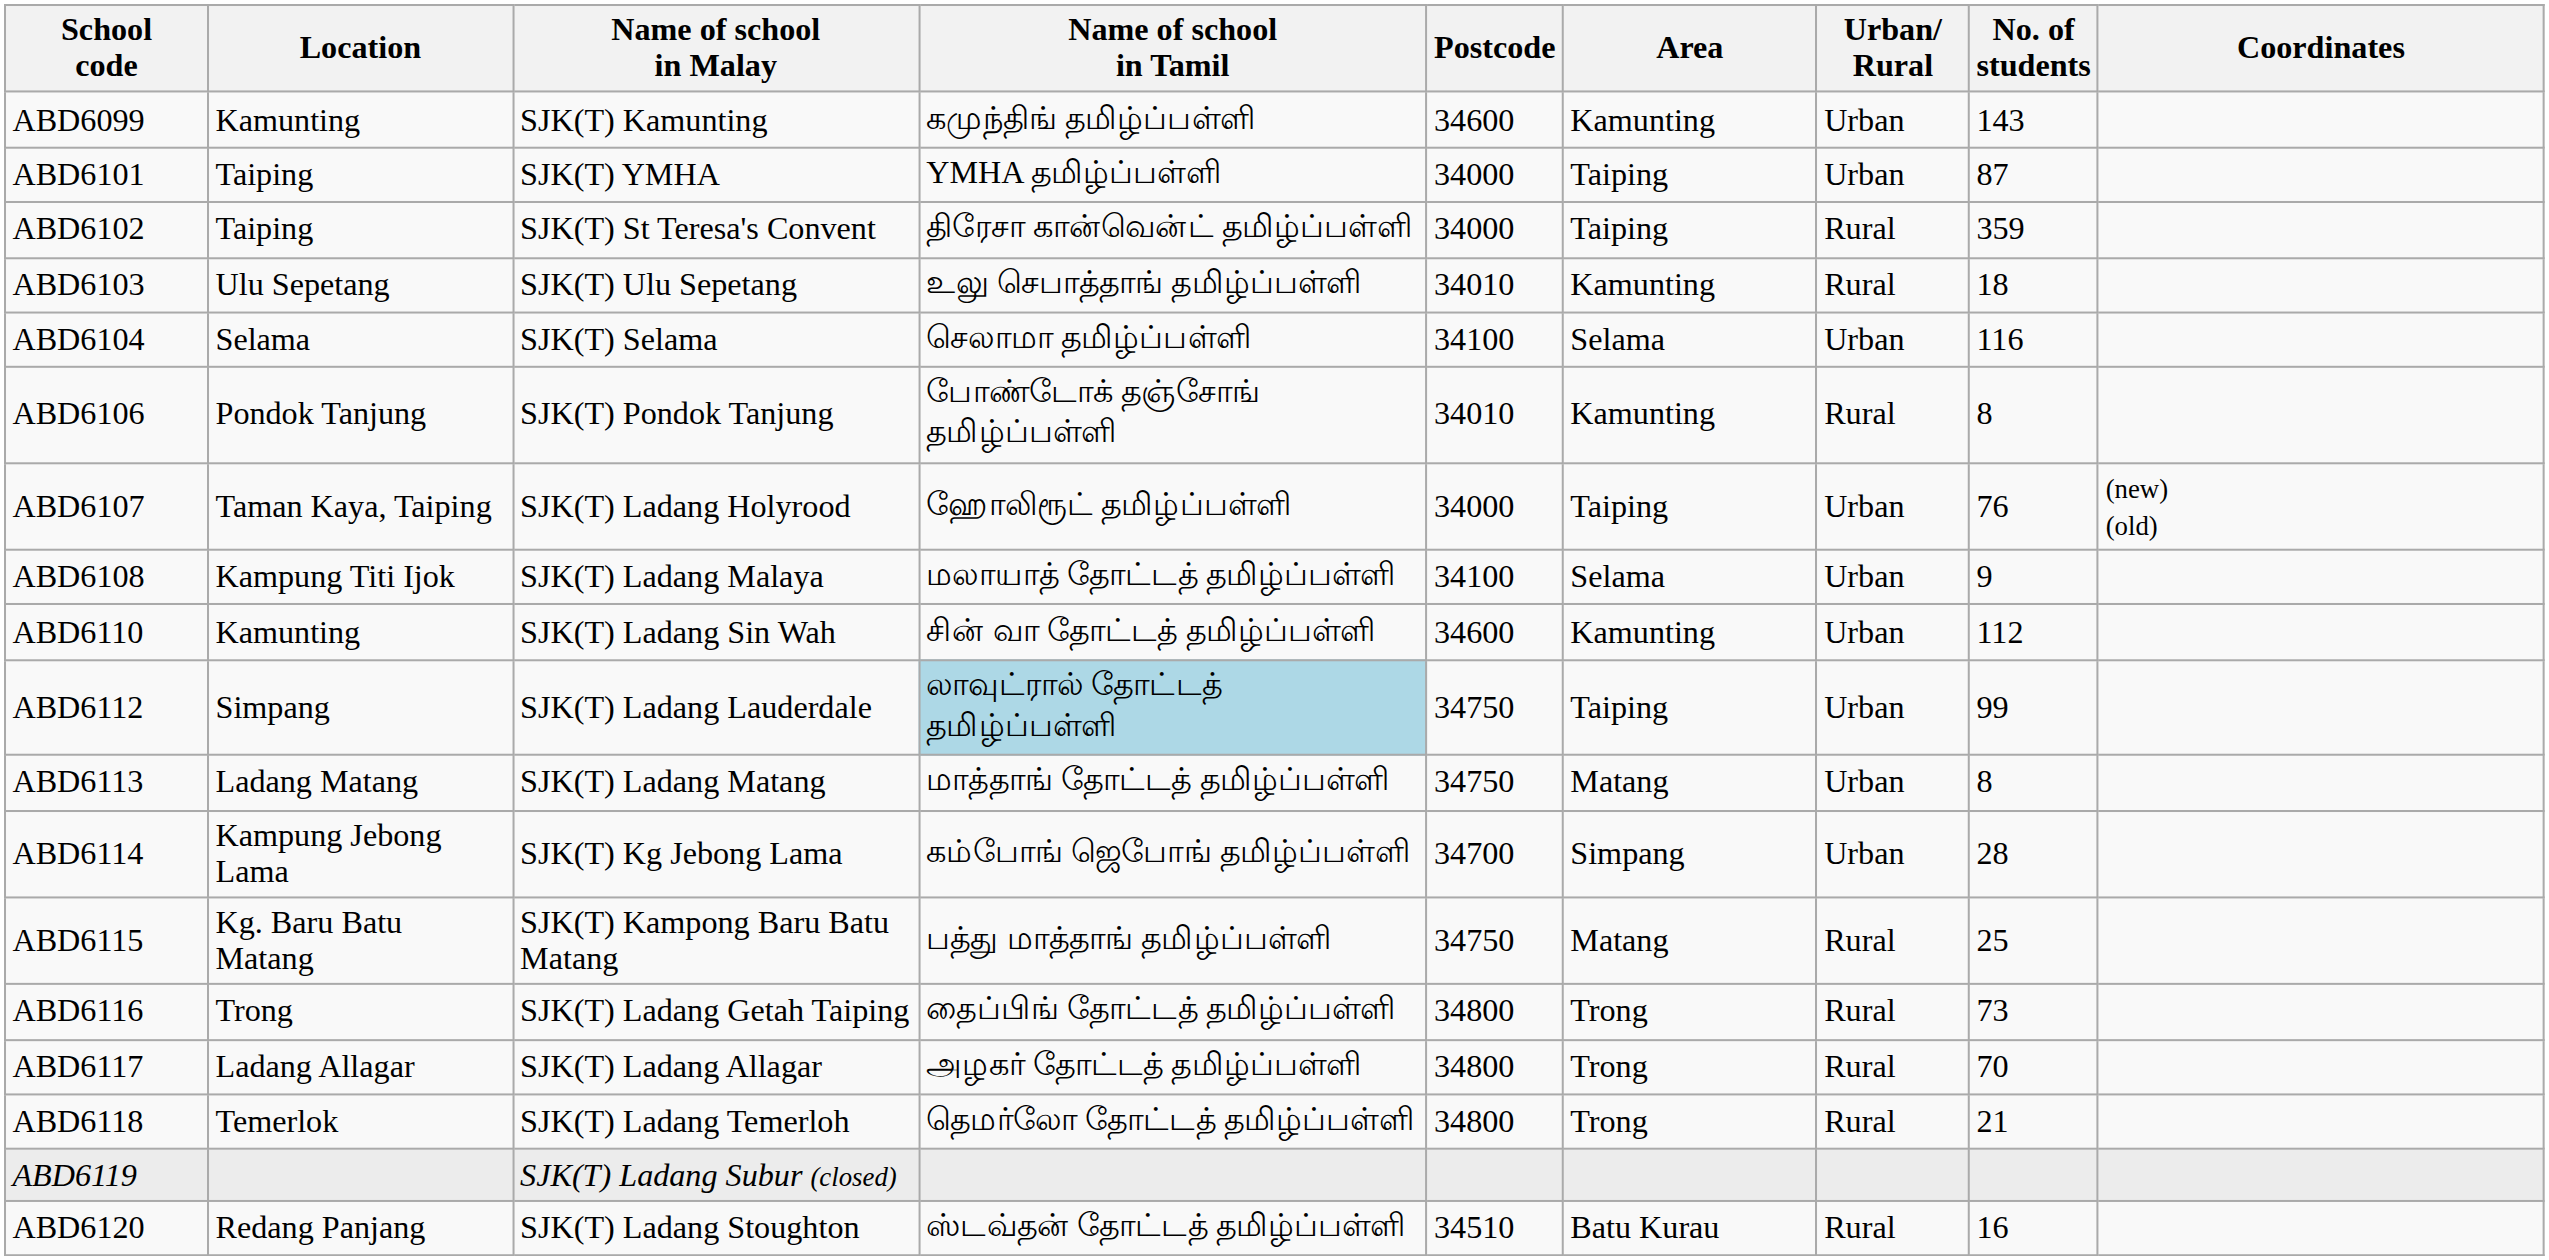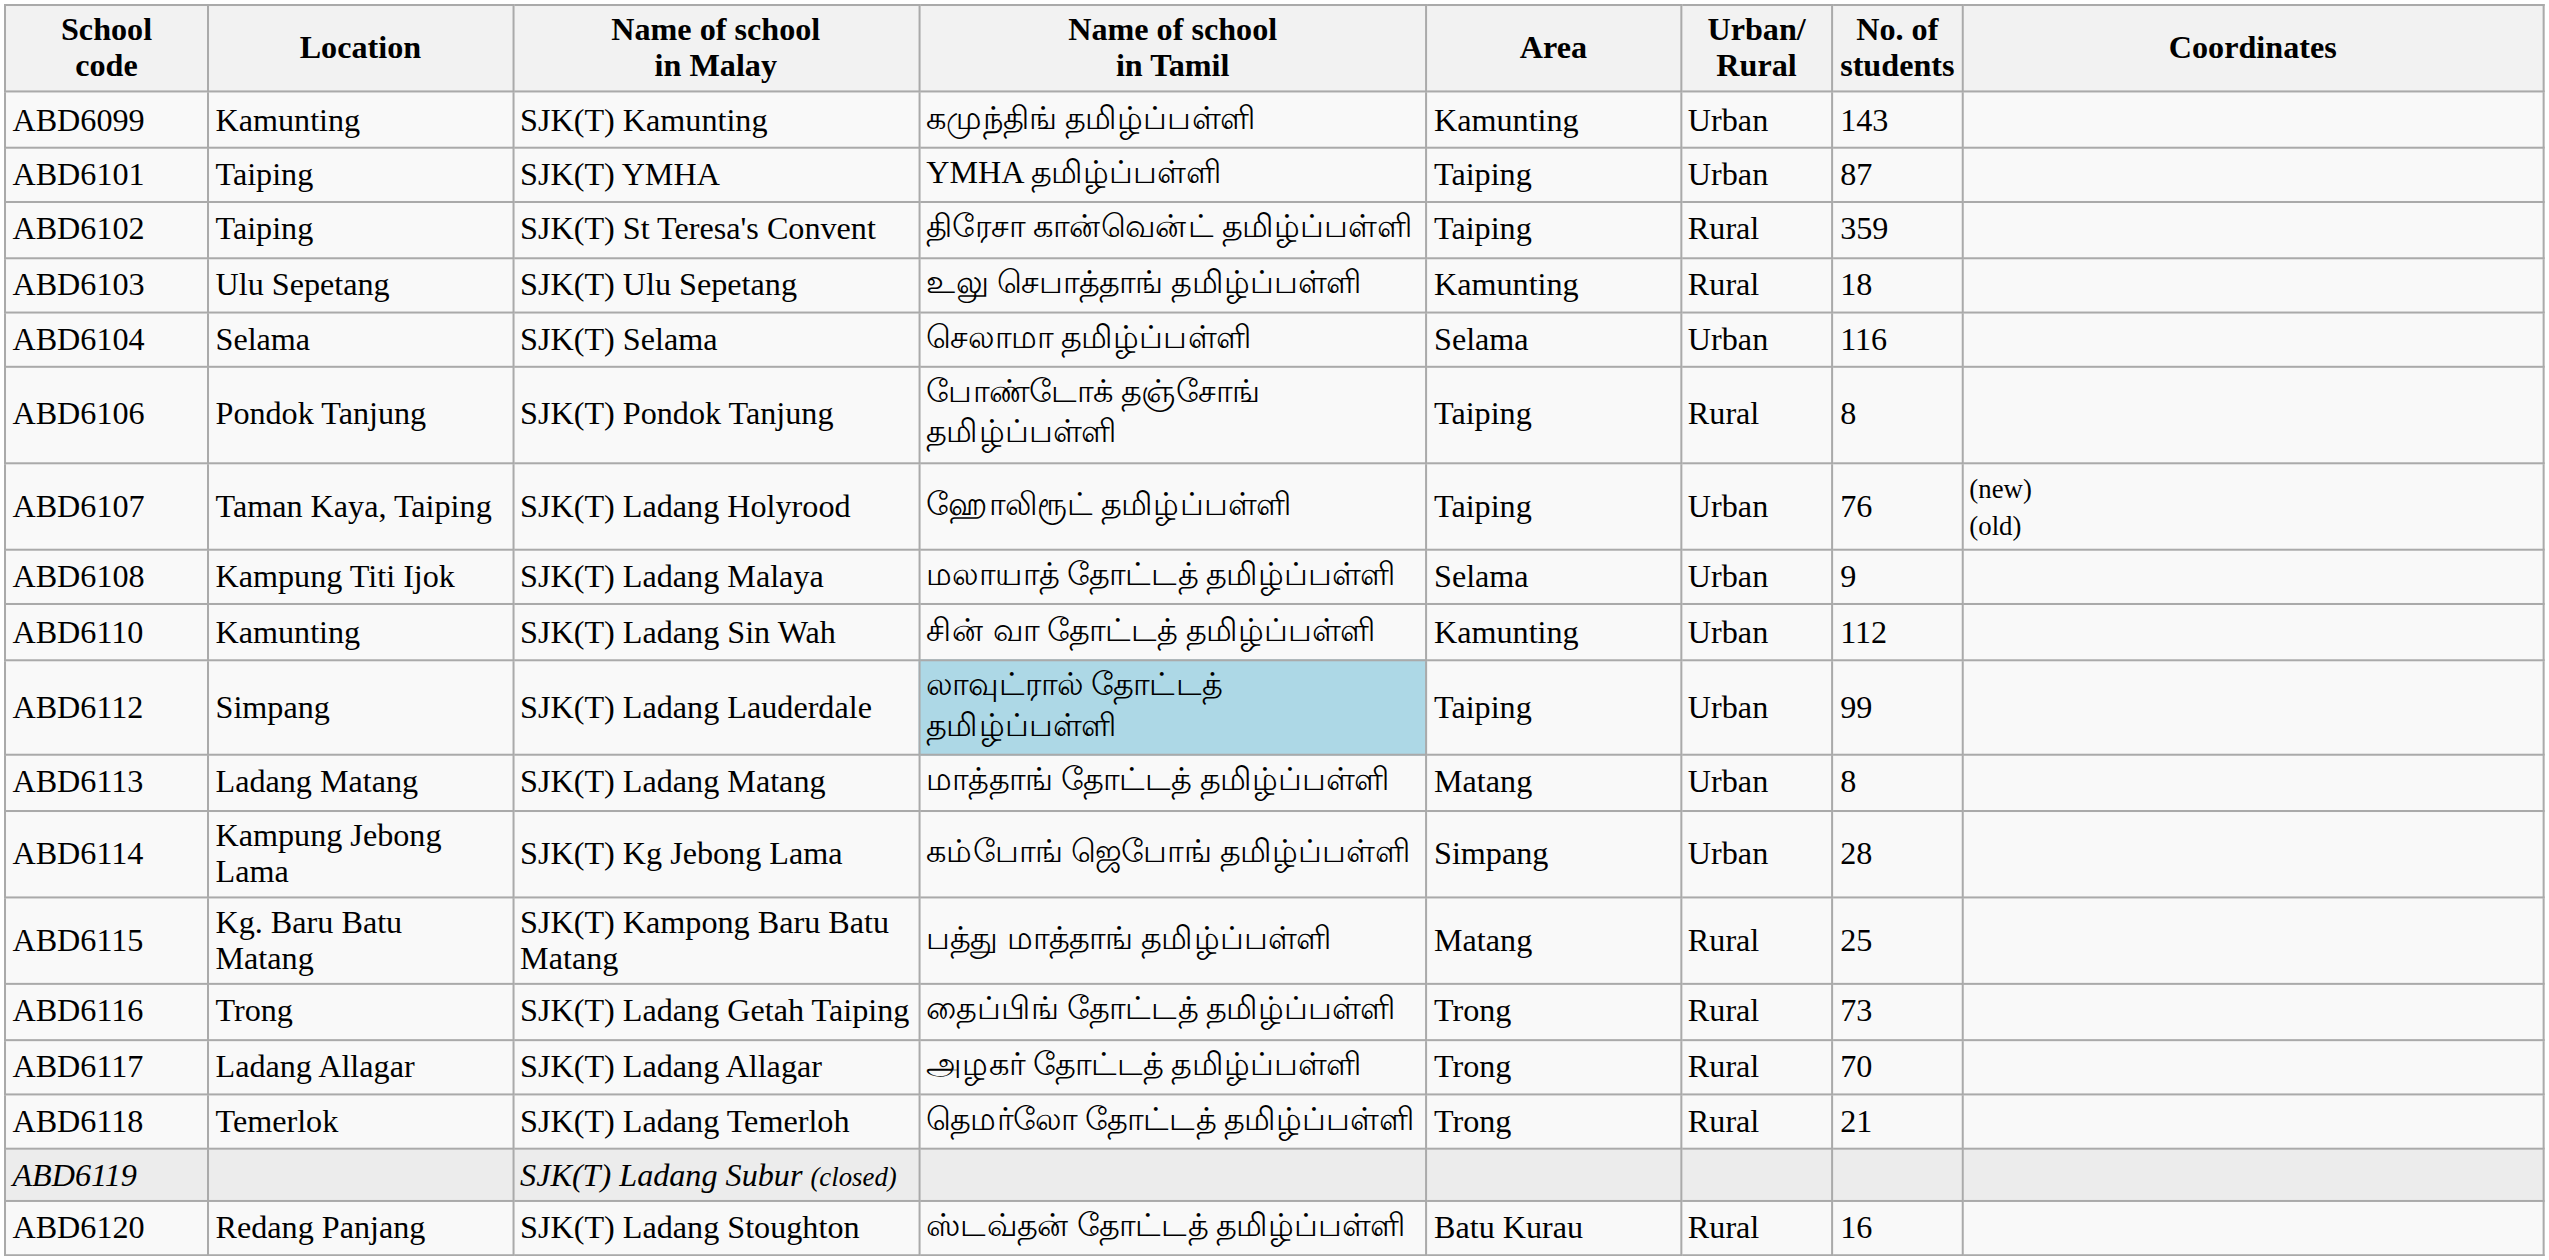 <table class="wikitable sortable" style="width:100%">
 <tr>
 <th style="width:8%">School<br>code</th>
 <th style="width:12%">Location</th>
 <th style="width:16%">Name of school<br>in Malay</th>
 <th style="width:20%">Name of school<br>in Tamil</th>
-<th style="width:5%">Postcode</th>
 <th style="width:10%">Area</th>
 <th style="width:6%">Urban/<br>Rural</th>
 <th style="width:5%">No. of<br>students</th>
 <th style="width:18% white-space: nowrap;">Coordinates</th>
 </tr>
 <tr>
 <td>ABD6099</td>
 <td>Kamunting</td>
 <td>SJK(T) Kamunting</td>
 <td>கமுந்திங் தமிழ்ப்பள்ளி</td>
-<td>34600</td>
 <td>Kamunting</td>
 <td>Urban</td>
 <td>143</td>
 <td style="white-space:nowrap;"></td>
 </tr>
 <tr>
 <td>ABD6101</td>
 <td>Taiping</td>
 <td>SJK(T) YMHA</td>
 <td>YMHA தமிழ்ப்பள்ளி</td>
-<td>34000</td>
 <td>Taiping</td>
 <td>Urban</td>
 <td>87</td>
 <td style="white-space:nowrap;"></td>
 </tr>
 <tr>
 <td>ABD6102</td>
 <td>Taiping</td>
 <td>SJK(T) St Teresa's Convent</td>
 <td>திரேசா கான்வென்ட் தமிழ்ப்பள்ளி</td>
-<td>34000</td>
 <td>Taiping</td>
 <td>Rural</td>
 <td>359</td>
 <td style="white-space:nowrap;"></td>
 </tr>
 <tr>
 <td>ABD6103</td>
 <td>Ulu Sepetang</td>
 <td>SJK(T) Ulu Sepetang</td>
 <td>உலு செபாத்தாங் தமிழ்ப்பள்ளி</td>
-<td>34010</td>
 <td>Kamunting</td>
 <td>Rural</td>
 <td>18</td>
 <td style="white-space:nowrap;"></td>
 </tr>
 <tr>
 <td>ABD6104</td>
 <td>Selama</td>
 <td>SJK(T) Selama</td>
 <td>செலாமா தமிழ்ப்பள்ளி</td>
-<td>34100</td>
 <td>Selama</td>
 <td>Urban</td>
 <td>116</td>
 <td style="white-space:nowrap;"></td>
 </tr>
 <tr>
 <td>ABD6106</td>
 <td>Pondok Tanjung</td>
 <td>SJK(T) Pondok Tanjung</td>
 <td>போண்டோக் தஞ்சோங் தமிழ்ப்பள்ளி</td>
-<td>34010</td>
-<td>Kamunting</td>
+<td>Taiping</td>
 <td>Rural</td>
 <td>8</td>
 <td style="white-space:nowrap;"></td>
 </tr>
 <tr>
 <td>ABD6107</td>
 <td>Taman Kaya, Taiping</td>
 <td>SJK(T) Ladang Holyrood</td>
 <td>ஹோலிரூட் தமிழ்ப்பள்ளி</td>
-<td>34000</td>
 <td>Taiping</td>
 <td>Urban</td>
 <td>76</td>
 <td style="white-space:nowrap;"> <small>(new)</small><br> <small>(old)</small></td>
 </tr>
 <tr>
 <td>ABD6108</td>
 <td>Kampung Titi Ijok</td>
 <td>SJK(T) Ladang Malaya</td>
 <td>மலாயாத் தோட்டத் தமிழ்ப்பள்ளி</td>
-<td>34100</td>
 <td>Selama</td>
 <td>Urban</td>
 <td>9</td>
 <td style="white-space:nowrap;"></td>
 </tr>
 <tr>
 <td>ABD6110</td>
 <td>Kamunting</td>
 <td>SJK(T) Ladang Sin Wah</td>
 <td>சின் வா தோட்டத் தமிழ்ப்பள்ளி</td>
-<td>34600</td>
 <td>Kamunting</td>
 <td>Urban</td>
 <td>112</td>
 <td style="white-space:nowrap;"></td>
 </tr>
 <tr>
 <td>ABD6112</td>
 <td>Simpang</td>
 <td>SJK(T) Ladang Lauderdale</td>
 <td style="background: lightblue;">லாவுட்ரால் தோட்டத் தமிழ்ப்பள்ளி</td>
-<td>34750</td>
 <td>Taiping</td>
 <td>Urban</td>
 <td>99</td>
 <td style="white-space:nowrap;"></td>
 </tr>
 <tr>
 <td>ABD6113</td>
 <td>Ladang Matang</td>
 <td>SJK(T) Ladang Matang</td>
 <td>மாத்தாங் தோட்டத் தமிழ்ப்பள்ளி</td>
-<td>34750</td>
 <td>Matang</td>
 <td>Urban</td>
 <td>8</td>
 <td style="white-space:nowrap;"></td>
 </tr>
 <tr>
 <td>ABD6114</td>
 <td>Kampung Jebong Lama</td>
 <td>SJK(T) Kg Jebong Lama</td>
 <td>கம்போங் ஜெபோங் தமிழ்ப்பள்ளி</td>
-<td>34700</td>
 <td>Simpang</td>
 <td>Urban</td>
 <td>28</td>
 <td style="white-space:nowrap;"></td>
 </tr>
 <tr>
 <td>ABD6115</td>
 <td>Kg. Baru Batu Matang</td>
 <td>SJK(T) Kampong Baru Batu Matang</td>
 <td>பத்து மாத்தாங் தமிழ்ப்பள்ளி</td>
-<td>34750</td>
 <td>Matang</td>
 <td>Rural</td>
 <td>25</td>
 <td style="white-space:nowrap;"></td>
 </tr>
 <tr>
 <td>ABD6116</td>
 <td>Trong</td>
 <td>SJK(T) Ladang Getah Taiping</td>
 <td>தைப்பிங் தோட்டத் தமிழ்ப்பள்ளி</td>
-<td>34800</td>
 <td>Trong</td>
 <td>Rural</td>
 <td>73</td>
 <td style="white-space:nowrap;"></td>
 </tr>
 <tr>
 <td>ABD6117</td>
 <td>Ladang Allagar</td>
 <td>SJK(T) Ladang Allagar</td>
 <td>அழகர் தோட்டத் தமிழ்ப்பள்ளி</td>
-<td>34800</td>
 <td>Trong</td>
 <td>Rural</td>
 <td>70</td>
 <td style="white-space:nowrap;"></td>
 </tr>
 <tr>
 <td>ABD6118</td>
 <td>Temerlok</td>
 <td>SJK(T) Ladang Temerloh</td>
 <td>தெமர்லோ தோட்டத் தமிழ்ப்பள்ளி</td>
-<td>34800</td>
 <td>Trong</td>
 <td>Rural</td>
 <td>21</td>
 <td style="white-space:nowrap;"></td>
 </tr>
 <tr bgcolor=#ECECEC>
 <td><em>ABD6119</em></td>
 <td></td>
 <td><em>SJK(T) Ladang Subur <small>(closed)</small></em></td>
 <td></td>
 <td></td>
 <td></td>
 <td></td>
 <td></td>
-<td></td>
 </tr>
 <tr>
 <td>ABD6120</td>
 <td>Redang Panjang</td>
 <td>SJK(T) Ladang Stoughton</td>
 <td>ஸ்டவ்தன் தோட்டத் தமிழ்ப்பள்ளி</td>
-<td>34510</td>
 <td>Batu Kurau</td>
 <td>Rural</td>
 <td>16</td>
 <td style="white-space:nowrap;"></td>
 </tr>
 </table>
